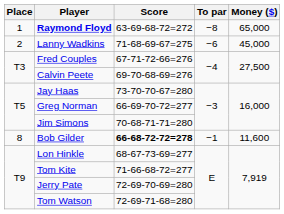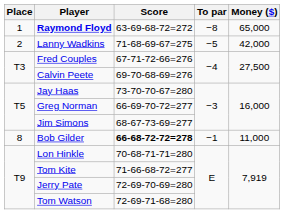 <table class="wikitable">
 <tr>
 <th>Place</th>
 <th>Player</th>
 <th>Score</th>
 <th>To par</th>
 <th>Money (<a href='#'>$</a>)</th>
 </tr>
 <tr>
 <td align="center">1</td>
 <td> <strong><a href='#'>Raymond Floyd</a></strong></td>
 <td>63-69-68-72=272</td>
 <td align="center">−8</td>
 <td align=center>65,000</td>
 </tr>
 <tr>
 <td align="center">2</td>
 <td> <a href='#'>Lanny Wadkins</a></td>
 <td>71-68-69-67=275</td>
-<td align="center">−6</td>
-<td align=center>45,000</td>
+<td align="center">−5</td>
+<td align=center>42,000</td>
 </tr>
 <tr>
 <td rowspan=2 align="center">T3</td>
 <td> <a href='#'>Fred Couples</a></td>
 <td>67-71-72-66=276</td>
 <td rowspan=2 align="center">−4</td>
 <td rowspan=2 align=center>27,500</td>
 </tr>
 <tr>
 <td> <a href='#'>Calvin Peete</a></td>
 <td>69-70-68-69=276</td>
 </tr>
 <tr>
 <td rowspan=3 align="center">T5</td>
 <td> <a href='#'>Jay Haas</a></td>
 <td>73-70-70-67=280</td>
 <td rowspan=3 align="center">−3</td>
 <td rowspan=3 align=center>16,000</td>
 </tr>
 <tr>
 <td> <a href='#'>Greg Norman</a></td>
 <td>66-69-70-72=277</td>
 </tr>
 <tr>
 <td> <a href='#'>Jim Simons</a></td>
-<td>70-68-71-71=280</td>
+<td>68-67-73-69=277</td>
 </tr>
 <tr>
 <td align="center">8</td>
 <td> <a href='#'>Bob Gilder</a></td>
 <td><strong>66-68-72-72=278</strong></td>
 <td align="center">−1</td>
-<td align=center>11,600</td>
+<td align=center>11,000</td>
 </tr>
 <tr>
 <td rowspan=4 align="center">T9</td>
 <td> <a href='#'>Lon Hinkle</a></td>
-<td>68-67-73-69=277</td>
+<td>70-68-71-71=280</td>
 <td rowspan=4 align="center">E</td>
 <td rowspan=4 align=center>7,919</td>
 </tr>
 <tr>
 <td> <a href='#'>Tom Kite</a></td>
 <td>71-66-68-72=277</td>
 </tr>
 <tr>
 <td> <a href='#'>Jerry Pate</a></td>
 <td>72-69-70-69=280</td>
 </tr>
 <tr>
 <td> <a href='#'>Tom Watson</a></td>
 <td>72-69-71-68=280</td>
 </tr>
 </table>
